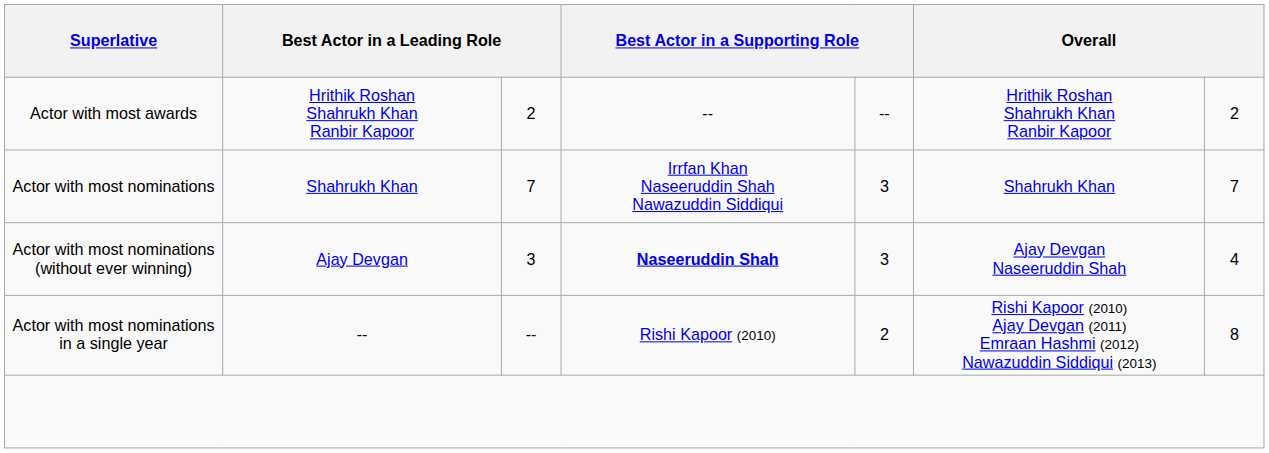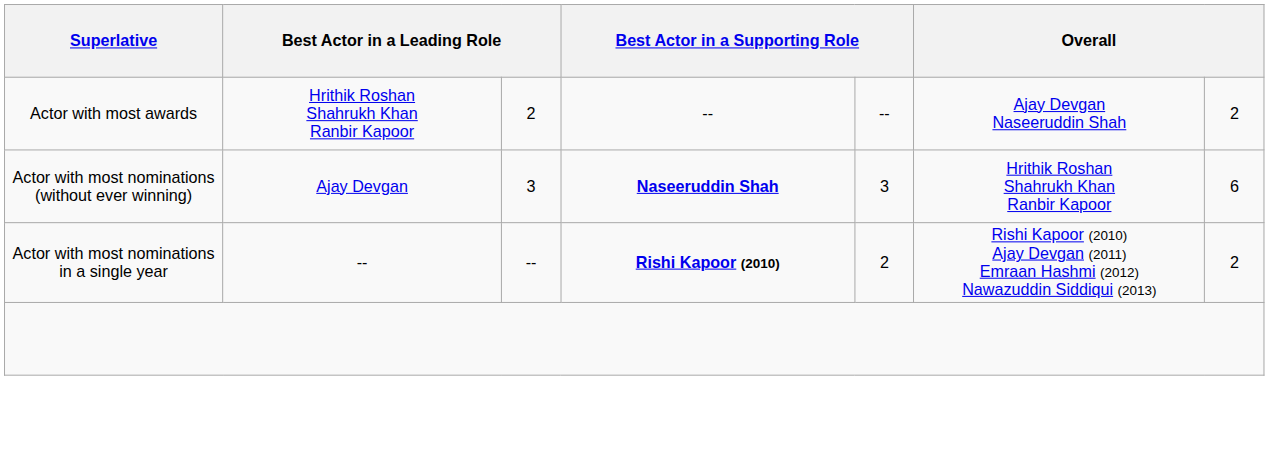 <table class="wikitable" style="text-align: center">
 <tr style="height:4.5em;">
 <th style="width:350px;"><strong><a href='#'>Superlative</a></strong></th>
 <th colspan="2" style="width:600px;"><strong>Best Actor in a Leading Role</strong></th>
 <th colspan="2" style="width:600px;"><strong><a href='#'>Best Actor in a Supporting Role</a></strong></th>
 <th colspan="2" style="width:600px;"><strong>Overall</strong></th>
 </tr>
 <tr style="height:4.5em;">
 <td style="width:350px;">Actor with most awards</td>
 <td style="width:500px;"><a href='#'>Hrithik Roshan</a><br> <a href='#'>Shahrukh Khan</a><br> <a href='#'>Ranbir Kapoor</a></td>
 <td style="width:100px;">2</td>
 <td style="width:500px;">--</td>
 <td style="width:100px;">--</td>
-<td style="width:500px;"><a href='#'>Hrithik Roshan</a><br> <a href='#'>Shahrukh Khan</a><br> <a href='#'>Ranbir Kapoor</a></td>
+<td style="width:500px;"><a href='#'>Ajay Devgan</a><br> <a href='#'>Naseeruddin Shah</a></td>
 <td style="width:100px;">2</td>
-</tr>
-<tr style="height:4.5em;">
-<td>Actor with most nominations</td>
-<td style="width:500px;"><a href='#'>Shahrukh Khan</a></td>
-<td style="width:100px;">7</td>
-<td style="width:500px;"><a href='#'>Irrfan Khan</a><br> <a href='#'>Naseeruddin Shah</a><br> <a href='#'>Nawazuddin Siddiqui</a></td>
-<td style="width:100px;">3</td>
-<td style="width:500px;"><a href='#'>Shahrukh Khan</a></td>
-<td style="width:100px;">7</td>
 </tr>
 <tr style="height:4.5em;">
 <td>Actor with most nominations<br>(without ever winning)</td>
 <td style="width:500px;"><a href='#'>Ajay Devgan</a></td>
 <td style="width:100px;">3</td>
 <td style="width:500px;"><strong><a href='#'>Naseeruddin Shah</a></strong></td>
 <td style="width:100px;">3</td>
-<td style="width:500px;"><a href='#'>Ajay Devgan</a><br> <a href='#'>Naseeruddin Shah</a></td>
-<td style="width:100px;">4</td>
+<td style="width:500px;"><a href='#'>Hrithik Roshan</a><br> <a href='#'>Shahrukh Khan</a><br> <a href='#'>Ranbir Kapoor</a></td>
+<td style="width:100px;">6</td>
 </tr>
 <tr style="height:4.5em;">
 <td>Actor with most nominations<br>in a single year</td>
 <td style="width:500px;">--</td>
 <td style="width:100px;">--</td>
-<td style="width:500px;"><a href='#'>Rishi Kapoor</a> <small>(2010)</small></td>
+<td style="width:500px;"><strong><a href='#'>Rishi Kapoor</a> <small>(2010)</small></strong></td>
 <td style="width:100px;">2</td>
 <td style="width:500px;"><a href='#'>Rishi Kapoor</a> <small>(2010)</small><br> <a href='#'>Ajay Devgan</a> <small>(2011)</small><br> <a href='#'>Emraan Hashmi</a> <small>(2012)</small><br> <a href='#'>Nawazuddin Siddiqui</a> <small>(2013)</small></td>
-<td style="width:100px;">8</td>
+<td style="width:100px;">2</td>
 </tr>
 <tr style="height:4.5em;">
 </tr>
 </table>
